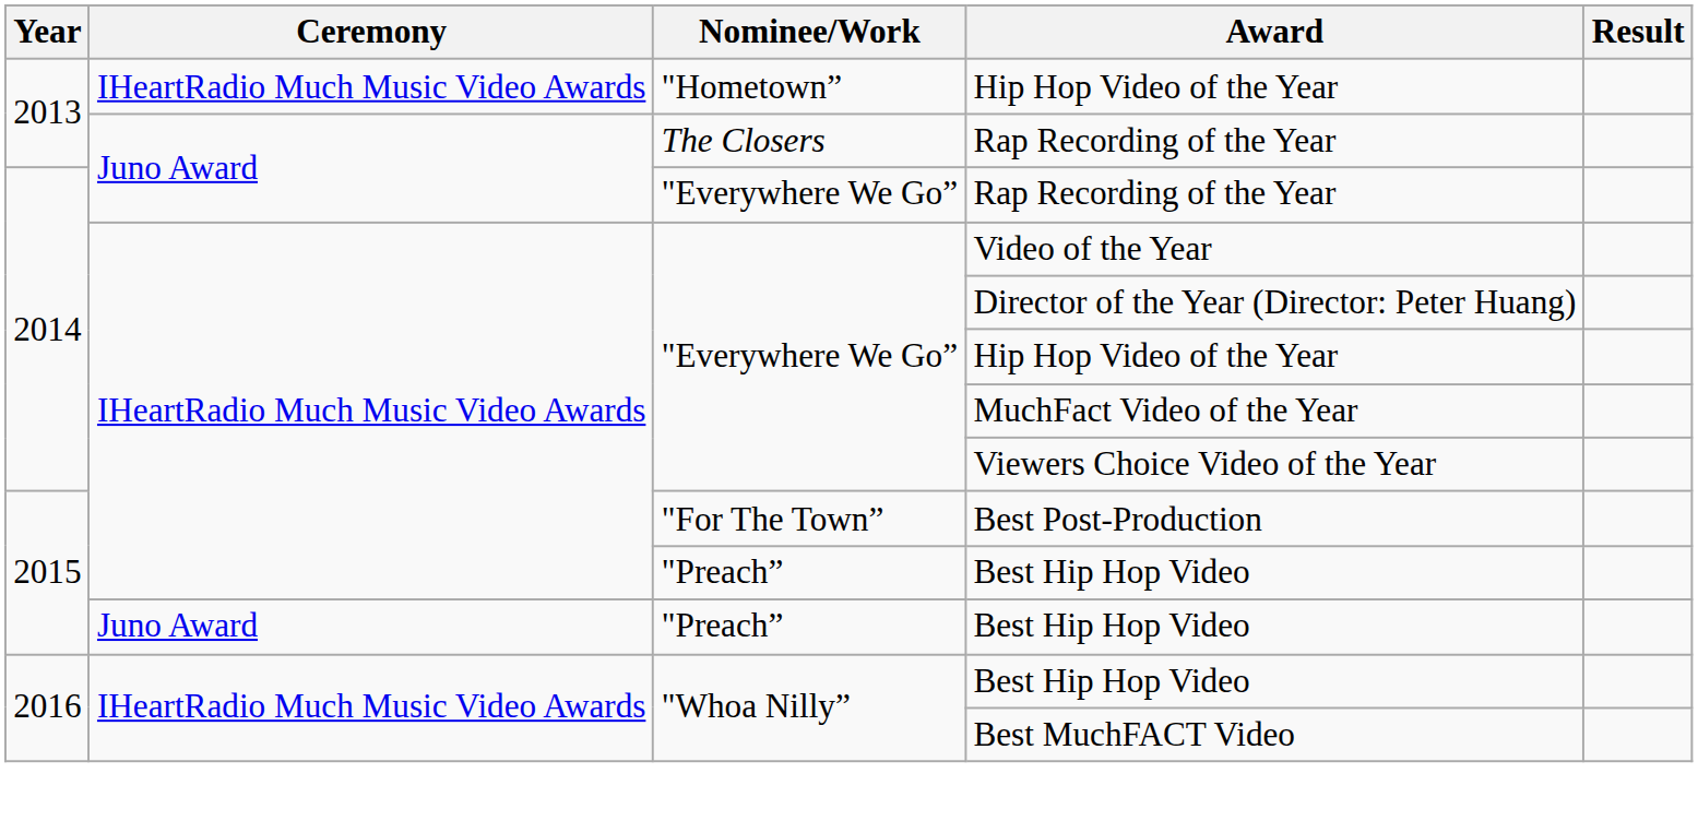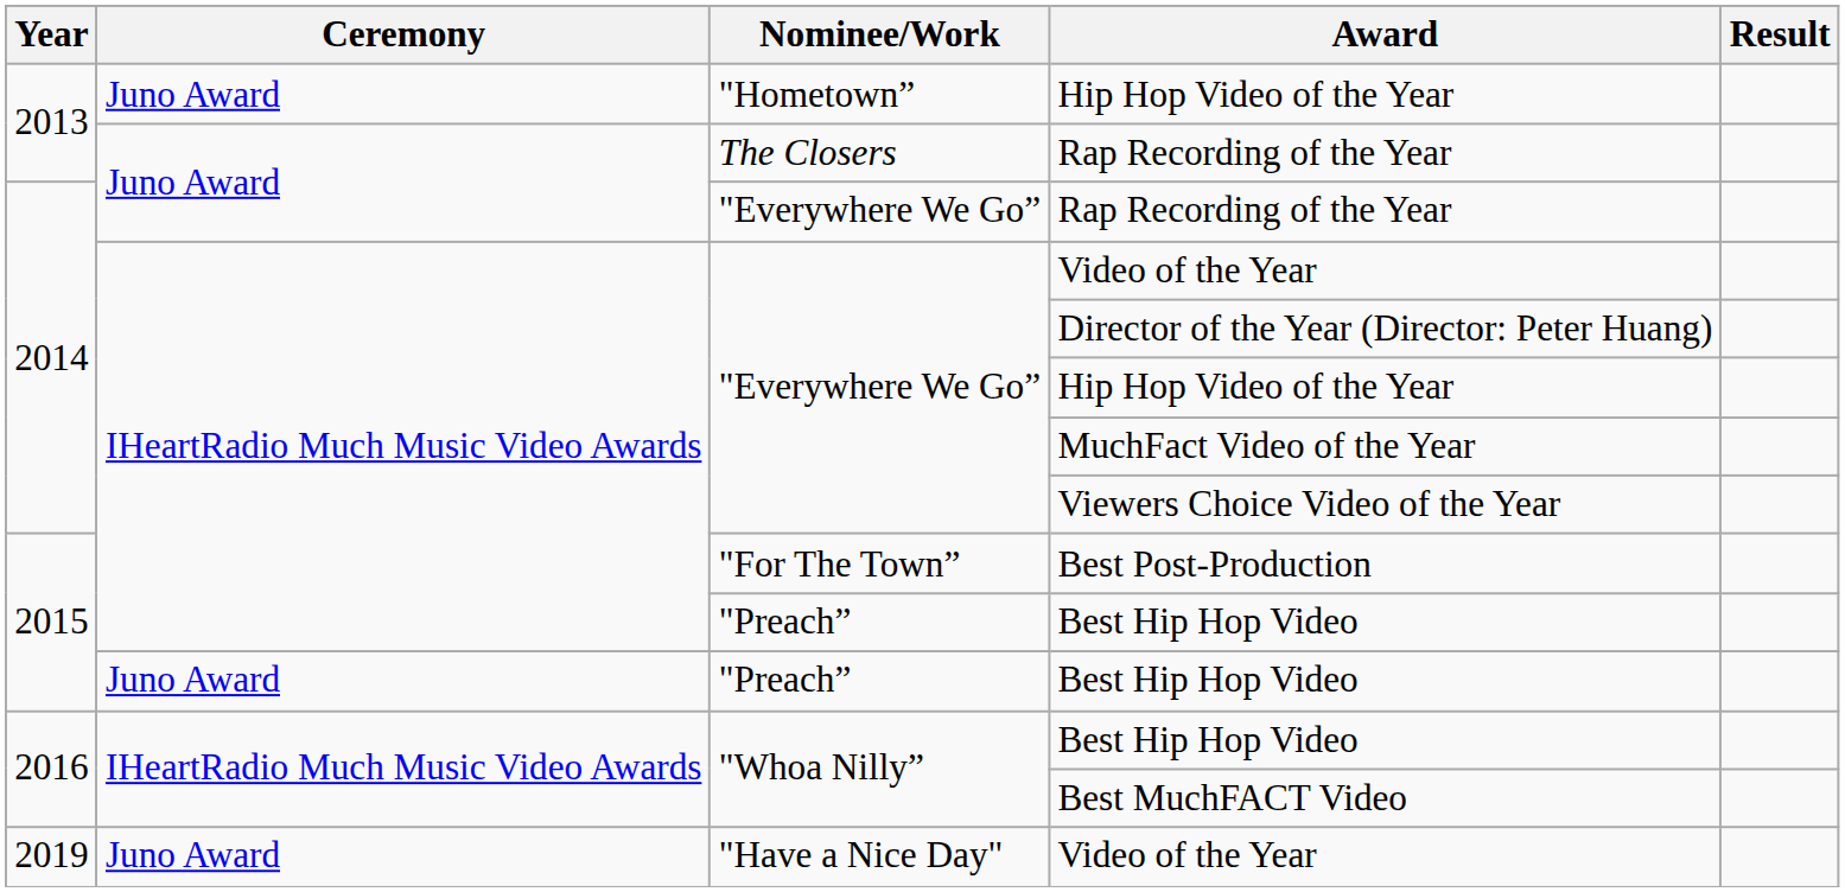 <table class="wikitable">
 <tr>
 <th><strong>Year</strong></th>
 <th><strong>Ceremony</strong></th>
 <th><strong>Nominee/Work</strong></th>
 <th><strong>Award</strong></th>
 <th><strong>Result</strong></th>
 </tr>
 <tr>
 <td rowspan="2">2013</td>
-<td><a href='#'>IHeartRadio Much Music Video Awards</a></td>
+<td><a href='#'>Juno Award</a></td>
 <td>"Hometown”</td>
 <td>Hip Hop Video of the Year</td>
 <td></td>
 </tr>
 <tr>
 <td rowspan="2"><a href='#'>Juno Award</a></td>
 <td><em>The Closers</em></td>
 <td>Rap Recording of the Year</td>
 <td></td>
 </tr>
 <tr>
 <td rowspan="6">2014</td>
 <td>"Everywhere We Go”</td>
 <td>Rap Recording of the Year</td>
 <td></td>
 </tr>
 <tr>
 <td rowspan="7"><a href='#'>IHeartRadio Much Music Video Awards</a></td>
 <td rowspan="5">"Everywhere We Go”</td>
 <td>Video of the Year</td>
 <td></td>
 </tr>
 <tr>
 <td>Director of the Year (Director: Peter Huang)</td>
 <td></td>
 </tr>
 <tr>
 <td>Hip Hop Video of the Year</td>
 <td></td>
 </tr>
 <tr>
 <td>MuchFact Video of the Year</td>
 <td></td>
 </tr>
 <tr>
 <td>Viewers Choice Video of the Year</td>
 <td></td>
 </tr>
 <tr>
 <td rowspan="3">2015</td>
 <td>"For The Town”</td>
 <td>Best Post-Production</td>
 <td></td>
 </tr>
 <tr>
 <td>"Preach”</td>
 <td Video of the Year>Best Hip Hop Video</td>
 <td></td>
 </tr>
 <tr>
 <td><a href='#'>Juno Award</a></td>
 <td>"Preach”</td>
 <td>Best Hip Hop Video</td>
 <td></td>
 </tr>
 <tr>
 <td rowspan="2">2016</td>
 <td rowspan="2"><a href='#'>IHeartRadio Much Music Video Awards</a></td>
 <td rowspan="2">"Whoa Nilly”</td>
 <td>Best Hip Hop Video</td>
 <td></td>
 </tr>
 <tr>
 <td>Best MuchFACT Video</td>
 <td></td>
 </tr>
+<tr>
+<td>2019</td>
+<td><a href='#'>Juno Award</a></td>
+<td>"Have a Nice Day"</td>
+<td>Video of the Year</td>
+<td></td>
+</tr>
 </table>
